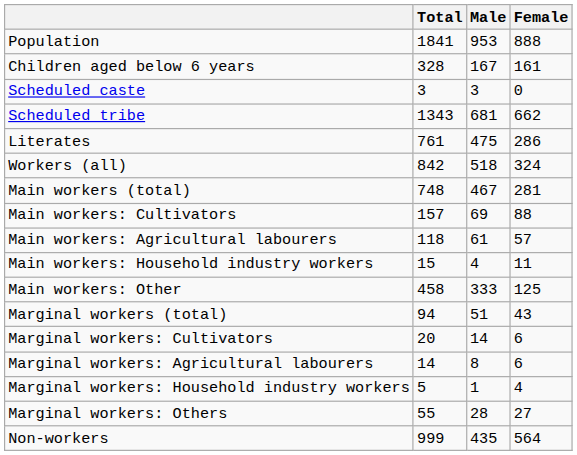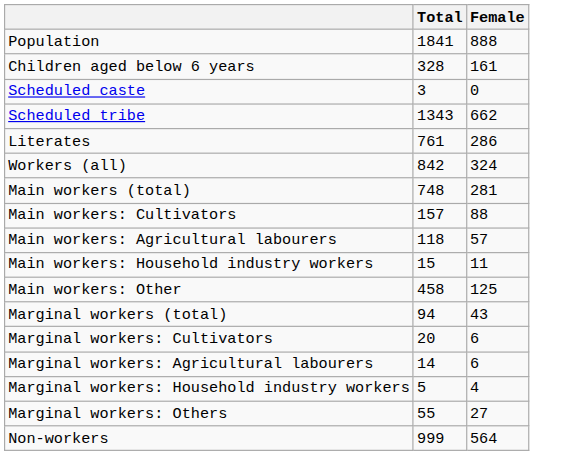 <table class="wikitable sortable">
 <tr>
 <th></th>
 <th>Total</th>
-<th>Male</th>
 <th>Female</th>
 </tr>
 <tr>
 <td>Population</td>
 <td>1841</td>
-<td>953</td>
 <td>888</td>
 </tr>
 <tr>
 <td>Children aged below 6 years</td>
 <td>328</td>
-<td>167</td>
 <td>161</td>
 </tr>
 <tr>
 <td><a href='#'>Scheduled caste</a></td>
-<td>3</td>
 <td>3</td>
 <td>0</td>
 </tr>
 <tr>
 <td><a href='#'>Scheduled tribe</a></td>
 <td>1343</td>
-<td>681</td>
 <td>662</td>
 </tr>
 <tr>
 <td>Literates</td>
 <td>761</td>
-<td>475</td>
 <td>286</td>
 </tr>
 <tr>
 <td>Workers (all)</td>
 <td>842</td>
-<td>518</td>
 <td>324</td>
 </tr>
 <tr>
 <td>Main workers (total)</td>
 <td>748</td>
-<td>467</td>
 <td>281</td>
 </tr>
 <tr>
 <td>Main workers: Cultivators</td>
 <td>157</td>
-<td>69</td>
 <td>88</td>
 </tr>
 <tr>
 <td>Main workers: Agricultural labourers</td>
 <td>118</td>
-<td>61</td>
 <td>57</td>
 </tr>
 <tr>
 <td>Main workers: Household industry workers</td>
 <td>15</td>
-<td>4</td>
 <td>11</td>
 </tr>
 <tr>
 <td>Main workers: Other</td>
 <td>458</td>
-<td>333</td>
 <td>125</td>
 </tr>
 <tr>
 <td>Marginal workers (total)</td>
 <td>94</td>
-<td>51</td>
 <td>43</td>
 </tr>
 <tr>
 <td>Marginal workers: Cultivators</td>
 <td>20</td>
-<td>14</td>
 <td>6</td>
 </tr>
 <tr>
 <td>Marginal workers: Agricultural labourers</td>
 <td>14</td>
-<td>8</td>
 <td>6</td>
 </tr>
 <tr>
 <td>Marginal workers: Household industry workers</td>
 <td>5</td>
-<td>1</td>
 <td>4</td>
 </tr>
 <tr>
 <td>Marginal workers: Others</td>
 <td>55</td>
-<td>28</td>
 <td>27</td>
 </tr>
 <tr>
 <td>Non-workers</td>
 <td>999</td>
-<td>435</td>
 <td>564</td>
 </tr>
 </table>
